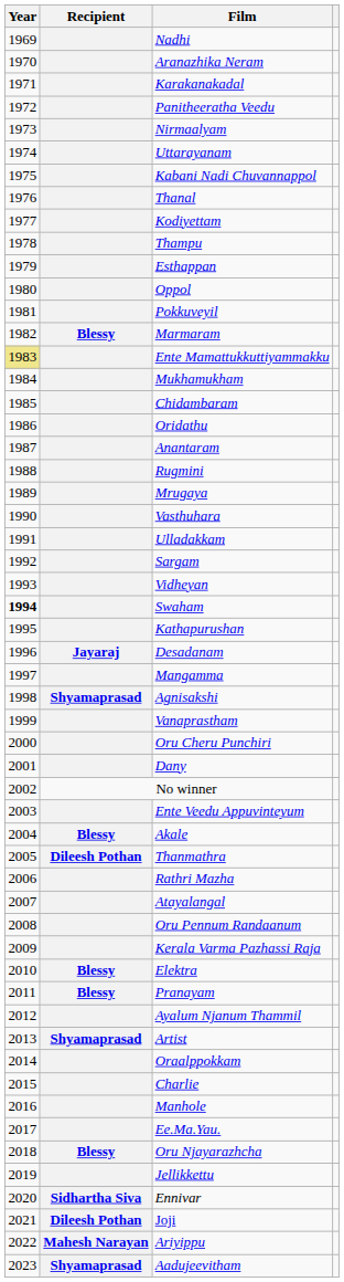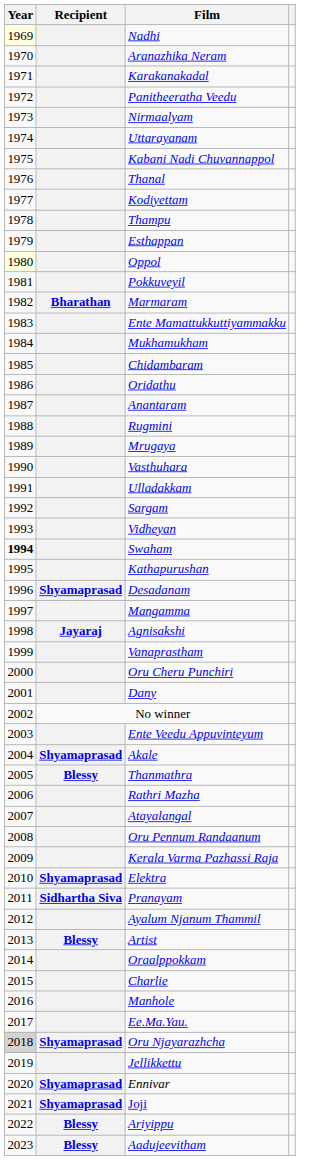 <table class="wikitable sortable plainrowheaders">
 <tr>
 <th scope="col">Year</th>
 <th scope="col">Recipient</th>
 <th scope="col">Film</th>
 <th scope="col" class="unsortable"></th>
 </tr>
 <tr>
-<td>1969</td>
+<td style="background: lightyellow;">1969</td>
 <th scope="row"></th>
 <td><em><a href='#'>Nadhi</a></em></td>
 <td></td>
 </tr>
 <tr>
 <td>1970</td>
 <th scope="row"></th>
 <td><em><a href='#'>Aranazhika Neram</a></em></td>
 <td></td>
 </tr>
 <tr>
 <td>1971</td>
 <th scope="row"></th>
 <td><em><a href='#'>Karakanakadal</a></em></td>
 <td></td>
 </tr>
 <tr>
 <td>1972</td>
 <th scope="row"></th>
 <td><em><a href='#'>Panitheeratha Veedu</a></em></td>
 <td></td>
 </tr>
 <tr>
 <td>1973</td>
 <th scope="row"></th>
 <td><em><a href='#'>Nirmaalyam</a></em></td>
 <td></td>
 </tr>
 <tr>
 <td>1974</td>
 <th scope="row"></th>
 <td><em><a href='#'>Uttarayanam</a></em></td>
 <td></td>
 </tr>
 <tr>
 <td>1975</td>
 <th scope="row"></th>
 <td><em><a href='#'>Kabani Nadi Chuvannappol</a></em></td>
 <td></td>
 </tr>
 <tr>
 <td>1976</td>
 <th scope="row"></th>
 <td><em><a href='#'>Thanal</a></em></td>
 <td></td>
 </tr>
 <tr>
 <td>1977</td>
 <th scope="row"></th>
 <td><em><a href='#'>Kodiyettam</a></em></td>
 <td></td>
 </tr>
 <tr>
 <td>1978</td>
 <th scope="row"></th>
 <td><em><a href='#'>Thampu</a></em></td>
 <td></td>
 </tr>
 <tr>
 <td>1979</td>
 <th scope="row"></th>
 <td><em><a href='#'>Esthappan</a></em></td>
 <td></td>
 </tr>
 <tr>
-<td>1980</td>
+<td style="background: lightyellow;">1980</td>
 <th scope="row"></th>
 <td><em><a href='#'>Oppol</a></em></td>
 <td></td>
 </tr>
 <tr>
 <td>1981</td>
 <th scope="row"></th>
 <td><em><a href='#'>Pokkuveyil</a></em></td>
 <td></td>
 </tr>
 <tr>
 <td>1982</td>
-<th scope="row"><a href='#'>Blessy</a></th>
+<th scope="row"><a href='#'>Bharathan</a></th>
 <td><em><a href='#'>Marmaram</a></em></td>
 <td></td>
 </tr>
 <tr>
-<td style="background: khaki;">1983</td>
+<td>1983</td>
 <th scope="row"></th>
 <td><em><a href='#'>Ente Mamattukkuttiyammakku</a></em></td>
 <td></td>
 </tr>
 <tr>
 <td>1984</td>
 <th scope="row"></th>
 <td><em><a href='#'>Mukhamukham</a></em></td>
 <td></td>
 </tr>
 <tr>
 <td>1985</td>
 <th scope="row"></th>
 <td><em><a href='#'>Chidambaram</a></em></td>
 <td></td>
 </tr>
 <tr>
 <td>1986</td>
 <th scope="row"></th>
 <td><em><a href='#'>Oridathu</a></em></td>
 <td></td>
 </tr>
 <tr>
 <td>1987</td>
 <th scope="row"></th>
 <td><em><a href='#'>Anantaram</a></em></td>
 <td></td>
 </tr>
 <tr>
 <td>1988</td>
 <th scope="row"></th>
 <td><em><a href='#'>Rugmini</a></em></td>
 <td></td>
 </tr>
 <tr>
 <td>1989</td>
 <th scope="row"></th>
 <td><em><a href='#'>Mrugaya</a></em></td>
 <td></td>
 </tr>
 <tr>
 <td>1990</td>
 <th scope="row"></th>
 <td><em><a href='#'>Vasthuhara</a></em></td>
 <td></td>
 </tr>
 <tr>
 <td>1991</td>
 <th scope="row"></th>
 <td><em><a href='#'>Ulladakkam</a></em></td>
 <td></td>
 </tr>
 <tr>
 <td>1992</td>
 <th scope="row"></th>
 <td><em><a href='#'>Sargam</a></em></td>
 <td></td>
 </tr>
 <tr>
 <td>1993</td>
 <th scope="row"></th>
 <td><em><a href='#'>Vidheyan</a></em></td>
 <td></td>
 </tr>
 <tr>
 <td><strong>1994</strong></td>
 <th scope="row"></th>
 <td><em><a href='#'>Swaham</a></em></td>
 <td></td>
 </tr>
 <tr>
 <td>1995</td>
 <th scope="row"></th>
 <td><em><a href='#'>Kathapurushan</a></em></td>
 <td></td>
 </tr>
 <tr>
 <td>1996</td>
-<th scope="row"><a href='#'>Jayaraj</a></th>
+<th scope="row"><a href='#'>Shyamaprasad</a></th>
 <td><em><a href='#'>Desadanam</a></em></td>
 <td></td>
 </tr>
 <tr>
 <td>1997</td>
 <th scope="row"></th>
 <td><em><a href='#'>Mangamma</a></em></td>
 <td></td>
 </tr>
 <tr>
 <td>1998</td>
-<th scope="row"><a href='#'>Shyamaprasad</a></th>
+<th scope="row"><a href='#'>Jayaraj</a></th>
 <td><em><a href='#'>Agnisakshi</a></em></td>
 <td></td>
 </tr>
 <tr>
 <td>1999</td>
 <th scope="row"></th>
 <td><em><a href='#'>Vanaprastham</a></em></td>
 <td></td>
 </tr>
 <tr>
 <td>2000</td>
 <th scope="row"></th>
 <td><em><a href='#'>Oru Cheru Punchiri</a></em></td>
 <td></td>
 </tr>
 <tr>
 <td>2001</td>
 <th scope="row"></th>
 <td><em><a href='#'>Dany</a></em></td>
 <td></td>
 </tr>
 <tr>
 <td>2002</td>
 <td colspan="2" style="text-align:center;">No winner</td>
 <td></td>
 </tr>
 <tr>
 <td>2003</td>
 <th scope="row"></th>
 <td><em><a href='#'>Ente Veedu Appuvinteyum</a></em></td>
 <td></td>
 </tr>
 <tr>
 <td>2004</td>
-<th scope="row"><a href='#'>Blessy</a></th>
+<th scope="row"><a href='#'>Shyamaprasad</a></th>
 <td><em><a href='#'>Akale</a></em></td>
 <td></td>
 </tr>
 <tr>
 <td>2005</td>
-<th scope="row"><a href='#'>Dileesh Pothan</a></th>
+<th scope="row"><a href='#'>Blessy</a></th>
 <td><em><a href='#'>Thanmathra</a></em></td>
 <td></td>
 </tr>
 <tr>
 <td>2006</td>
 <th scope="row"></th>
 <td><em><a href='#'>Rathri Mazha</a></em></td>
 <td></td>
 </tr>
 <tr>
 <td>2007</td>
 <th scope="row"></th>
 <td><em><a href='#'>Atayalangal</a></em></td>
 <td></td>
 </tr>
 <tr>
 <td>2008</td>
 <th scope="row"></th>
 <td><em><a href='#'>Oru Pennum Randaanum</a></em></td>
 <td></td>
 </tr>
 <tr>
 <td>2009</td>
 <th scope="row"></th>
 <td><em><a href='#'>Kerala Varma Pazhassi Raja</a></em></td>
 <td></td>
 </tr>
 <tr>
 <td>2010</td>
-<th scope="row"><a href='#'>Blessy</a></th>
+<th scope="row"><a href='#'>Shyamaprasad</a></th>
 <td><em><a href='#'>Elektra</a></em></td>
 <td></td>
 </tr>
 <tr>
 <td>2011</td>
-<th scope="row"><a href='#'>Blessy</a></th>
+<th scope="row"><a href='#'>Sidhartha Siva</a></th>
 <td><em><a href='#'>Pranayam</a></em></td>
 <td></td>
 </tr>
 <tr>
 <td>2012</td>
 <th scope="row"></th>
 <td><em><a href='#'>Ayalum Njanum Thammil</a></em></td>
 <td></td>
 </tr>
 <tr>
 <td>2013</td>
-<th scope="row"><a href='#'>Shyamaprasad</a></th>
+<th scope="row"><a href='#'>Blessy</a></th>
 <td><em><a href='#'>Artist</a></em></td>
 <td></td>
 </tr>
 <tr>
 <td>2014</td>
 <th scope="row"></th>
 <td><em><a href='#'>Oraalppokkam</a></em></td>
 <td></td>
 </tr>
 <tr>
 <td>2015</td>
 <th scope="row"></th>
 <td><em><a href='#'>Charlie</a></em></td>
 <td></td>
 </tr>
 <tr>
 <td>2016</td>
 <th scope="row"></th>
 <td><em><a href='#'>Manhole</a></em></td>
 <td></td>
 </tr>
 <tr>
 <td>2017</td>
 <th scope="row"></th>
 <td><em><a href='#'>Ee.Ma.Yau.</a></em></td>
 <td></td>
 </tr>
 <tr>
-<td>2018</td>
-<th scope="row"><a href='#'>Blessy</a></th>
+<td style="background: lightgrey;">2018</td>
+<th scope="row"><a href='#'>Shyamaprasad</a></th>
 <td><em><a href='#'>Oru Njayarazhcha</a></em></td>
 <td></td>
 </tr>
 <tr>
 <td>2019</td>
 <th scope="row"></th>
 <td><a href='#'><em>Jellikkettu</em></a></td>
 <td></td>
 </tr>
 <tr>
 <td>2020</td>
-<th scope="row"><a href='#'>Sidhartha Siva</a></th>
+<th scope="row"><a href='#'>Shyamaprasad</a></th>
 <td><em>Ennivar</em></td>
 <td></td>
 </tr>
 <tr>
 <td>2021</td>
-<th scope="row"><a href='#'>Dileesh Pothan</a></th>
+<th scope="row"><a href='#'>Shyamaprasad</a></th>
 <td><a href='#'>Joji</a></td>
 <td></td>
 </tr>
 <tr>
 <td>2022</td>
-<th scope="row"><a href='#'>Mahesh Narayan</a></th>
+<th scope="row"><a href='#'>Blessy</a></th>
 <td><em><a href='#'>Ariyippu</a></em></td>
 <td></td>
 </tr>
 <tr>
 <td>2023</td>
-<th scope="row"><a href='#'>Shyamaprasad</a></th>
+<th scope="row"><a href='#'>Blessy</a></th>
 <td><em><a href='#'>Aadujeevitham</a></em></td>
 <td></td>
 </tr>
 </table>
